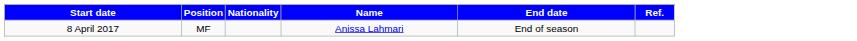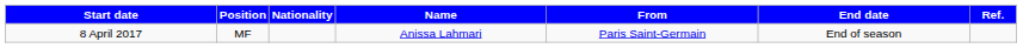 <table class="wikitable" style="text-align:center; font-size:90%; ">
 <tr>
 <th style="background:#00f; color:white; width:250px;">Start date</th>
 <th style="background:#00f; color:white; width:50px;">Position</th>
 <th style="background:#00f; color:white; width:50px;">Nationality</th>
 <th style="background:#00f; color:white; width:250px;">Name</th>
+<th style="background:#00f; color:white; width:250px;">From</th>
 <th style="background:#00f; color:white; width:250px;">End date</th>
 <th style="background:#00f; color:white; width:50px;">Ref.</th>
 </tr>
 <tr>
 <td>8 April 2017</td>
 <td>MF</td>
 <td></td>
 <td><a href='#'>Anissa Lahmari</a></td>
+<td><a href='#'>Paris Saint-Germain</a></td>
 <td>End of season</td>
 <td></td>
 </tr>
 </table>
